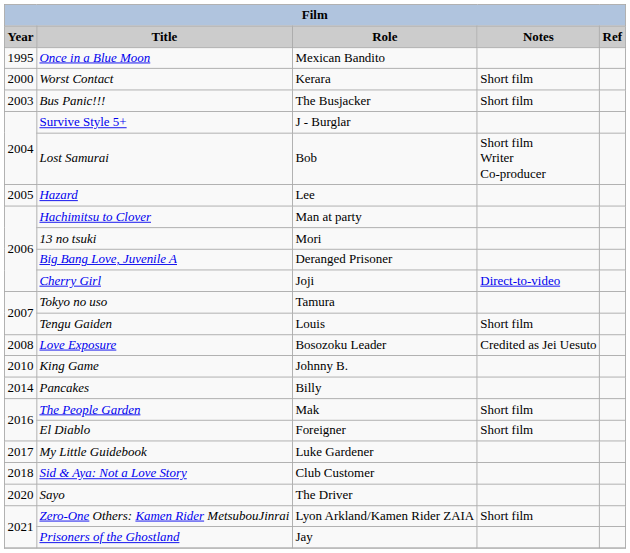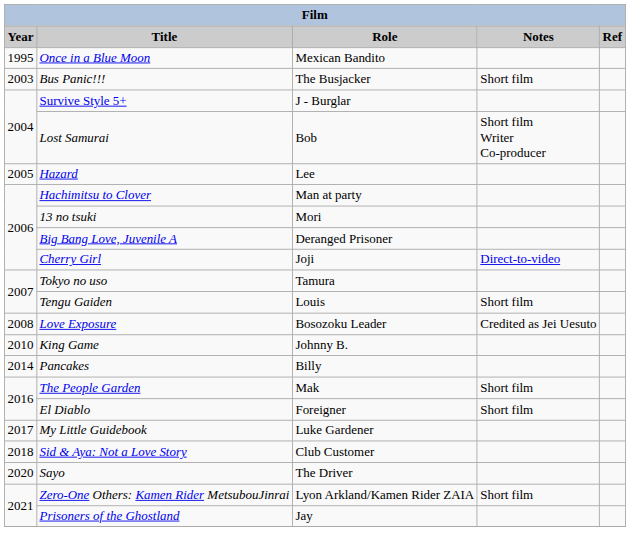 <table class="wikitable" style="font-size:90%;">
 <tr>
 <th colspan=5 style="background:#B0C4DE;">Film</th>
 </tr>
 <tr align="center">
 <th style="background: #CCCCCC;">Year</th>
 <th style="background: #CCCCCC;">Title</th>
 <th style="background: #CCCCCC;">Role</th>
 <th style="background: #CCCCCC;">Notes</th>
 <th style="background: #CCCCCC;">Ref</th>
 </tr>
 <tr>
 <td>1995</td>
 <td><em><a href='#'>Once in a Blue Moon</a></em></td>
 <td>Mexican Bandito</td>
 <td></td>
-<td></td>
-</tr>
-<tr>
-<td>2000</td>
-<td><em>Worst Contact</em></td>
-<td>Kerara</td>
-<td>Short film</td>
 <td></td>
 </tr>
 <tr>
 <td>2003</td>
 <td><em>Bus Panic!!!</em></td>
 <td>The Busjacker</td>
 <td>Short film</td>
 <td></td>
 </tr>
 <tr>
 <td rowspan=2>2004</td>
 <td><a href='#'>Survive Style 5+</a></td>
 <td>J - Burglar</td>
 <td></td>
 <td></td>
 </tr>
 <tr>
 <td><em>Lost Samurai</em></td>
 <td>Bob</td>
 <td>Short film<br> Writer<br> Co-producer</td>
 <td></td>
 </tr>
 <tr>
 <td>2005</td>
 <td><em><a href='#'>Hazard</a></em></td>
 <td>Lee</td>
 <td></td>
 <td></td>
 </tr>
 <tr>
 <td rowspan=4>2006</td>
 <td><em><a href='#'>Hachimitsu to Clover</a></em></td>
 <td>Man at party</td>
 <td></td>
 <td></td>
 </tr>
 <tr>
 <td><em>13 no tsuki</em></td>
 <td>Mori</td>
 <td></td>
 <td></td>
 </tr>
 <tr>
 <td><em><a href='#'>Big Bang Love, Juvenile A</a></em></td>
 <td>Deranged Prisoner</td>
 <td></td>
 <td></td>
 </tr>
 <tr>
 <td><em><a href='#'>Cherry Girl</a></em></td>
 <td>Joji</td>
 <td><a href='#'>Direct-to-video</a></td>
 <td></td>
 </tr>
 <tr>
 <td rowspan=2>2007</td>
 <td><em>Tokyo no uso</em></td>
 <td>Tamura</td>
 <td></td>
 <td></td>
 </tr>
 <tr>
 <td><em>Tengu Gaiden</em></td>
 <td>Louis</td>
 <td>Short film</td>
 <td></td>
 </tr>
 <tr>
 <td>2008</td>
 <td><em><a href='#'>Love Exposure</a></em></td>
 <td>Bosozoku Leader</td>
 <td>Credited as Jei Uesuto</td>
 <td></td>
 </tr>
 <tr>
 <td>2010</td>
 <td><em>King Game</em></td>
 <td>Johnny B.</td>
 <td></td>
 <td></td>
 </tr>
 <tr>
 <td>2014</td>
 <td><em>Pancakes</em></td>
 <td>Billy</td>
 <td></td>
 <td></td>
 </tr>
 <tr>
 <td rowspan=2>2016</td>
 <td><em><a href='#'>The People Garden</a></em></td>
 <td>Mak</td>
 <td>Short film</td>
 <td></td>
 </tr>
 <tr>
 <td><em>El Diablo</em></td>
 <td>Foreigner</td>
 <td>Short film</td>
 <td></td>
 </tr>
 <tr>
 <td>2017</td>
 <td><em>My Little Guidebook</em></td>
 <td>Luke Gardener</td>
 <td></td>
 <td></td>
 </tr>
 <tr>
 <td>2018</td>
 <td><em><a href='#'>Sid & Aya: Not a Love Story</a></em></td>
 <td>Club Customer</td>
 <td></td>
 </tr>
 <tr>
 <td>2020</td>
 <td><em>Sayo</em></td>
 <td>The Driver</td>
 <td></td>
 <td></td>
 </tr>
 <tr>
 <td rowspan=2>2021</td>
 <td><em><a href='#'>Zero-One</a> Others: <a href='#'>Kamen Rider</a> MetsubouJinrai</em></td>
 <td>Lyon Arkland/Kamen Rider ZAIA</td>
 <td>Short film</td>
 <td></td>
 </tr>
 <tr>
 <td><em><a href='#'>Prisoners of the Ghostland</a></em></td>
 <td>Jay</td>
 <td></td>
 <td></td>
 </tr>
 <tr>
 </tr>
 </table>
